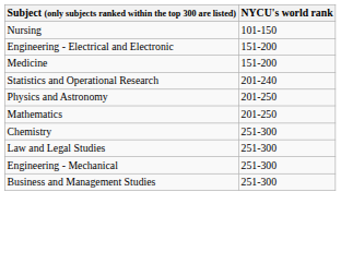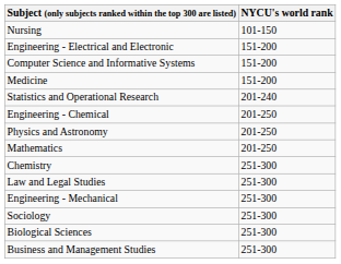 <table class="wikitable sortable">
 <tr>
 <th>Subject <small>(only subjects ranked within the top 300 are listed)</small></th>
 <th>NYCU's world rank</th>
 </tr>
 <tr>
 <td>Nursing</td>
 <td>101-150</td>
 </tr>
 <tr>
 <td>Engineering - Electrical and Electronic</td>
 <td>151-200</td>
 </tr>
 <tr>
+<td>Computer Science and Informative Systems</td>
+<td>151-200</td>
+</tr>
+<tr>
 <td>Medicine</td>
 <td>151-200</td>
 </tr>
 <tr>
 <td>Statistics and Operational Research</td>
 <td>201-240</td>
+</tr>
+<tr>
+<td>Engineering - Chemical</td>
+<td>201-250</td>
 </tr>
 <tr>
 <td>Physics and Astronomy</td>
 <td>201-250</td>
 </tr>
 <tr>
 <td>Mathematics</td>
 <td>201-250</td>
 </tr>
 <tr>
 <td>Chemistry</td>
 <td>251-300</td>
 </tr>
 <tr>
 <td>Law and Legal Studies</td>
 <td>251-300</td>
 </tr>
 <tr>
 <td>Engineering - Mechanical</td>
 <td>251-300</td>
 </tr>
 <tr>
+<td>Sociology</td>
+<td>251-300</td>
+</tr>
+<tr>
+<td>Biological Sciences</td>
+<td>251-300</td>
+</tr>
+<tr>
 <td>Business and Management Studies</td>
 <td>251-300</td>
 </tr>
 </table>
